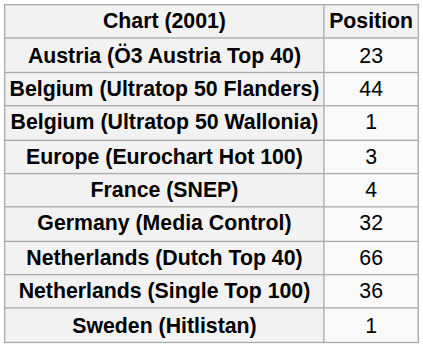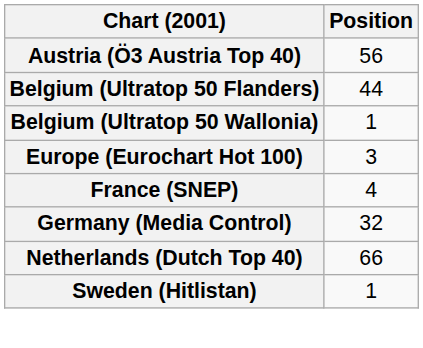 <table class="wikitable sortable plainrowheaders">
 <tr>
 <th>Chart (2001)</th>
 <th>Position</th>
 </tr>
 <tr>
 <th scope="row">Austria (Ö3 Austria Top 40)</th>
-<td align="center">23</td>
+<td align="center">56</td>
 </tr>
 <tr>
 <th scope="row">Belgium (Ultratop 50 Flanders)</th>
 <td align="center">44</td>
 </tr>
 <tr>
 <th scope="row">Belgium (Ultratop 50 Wallonia)</th>
 <td align="center">1</td>
 </tr>
 <tr>
 <th scope="row">Europe (Eurochart Hot 100)</th>
 <td align="center">3</td>
 </tr>
 <tr>
 <th scope="row">France (SNEP)</th>
 <td align="center">4</td>
 </tr>
 <tr>
 <th scope="row">Germany (Media Control)</th>
 <td align="center">32</td>
 </tr>
 <tr>
 <th scope="row">Netherlands (Dutch Top 40)</th>
 <td align="center">66</td>
 </tr>
 <tr>
-<th scope="row">Netherlands (Single Top 100)</th>
-<td align="center">36</td>
-</tr>
-<tr>
 <th scope="row">Sweden (Hitlistan)</th>
 <td align="center">1</td>
 </tr>
 </table>
